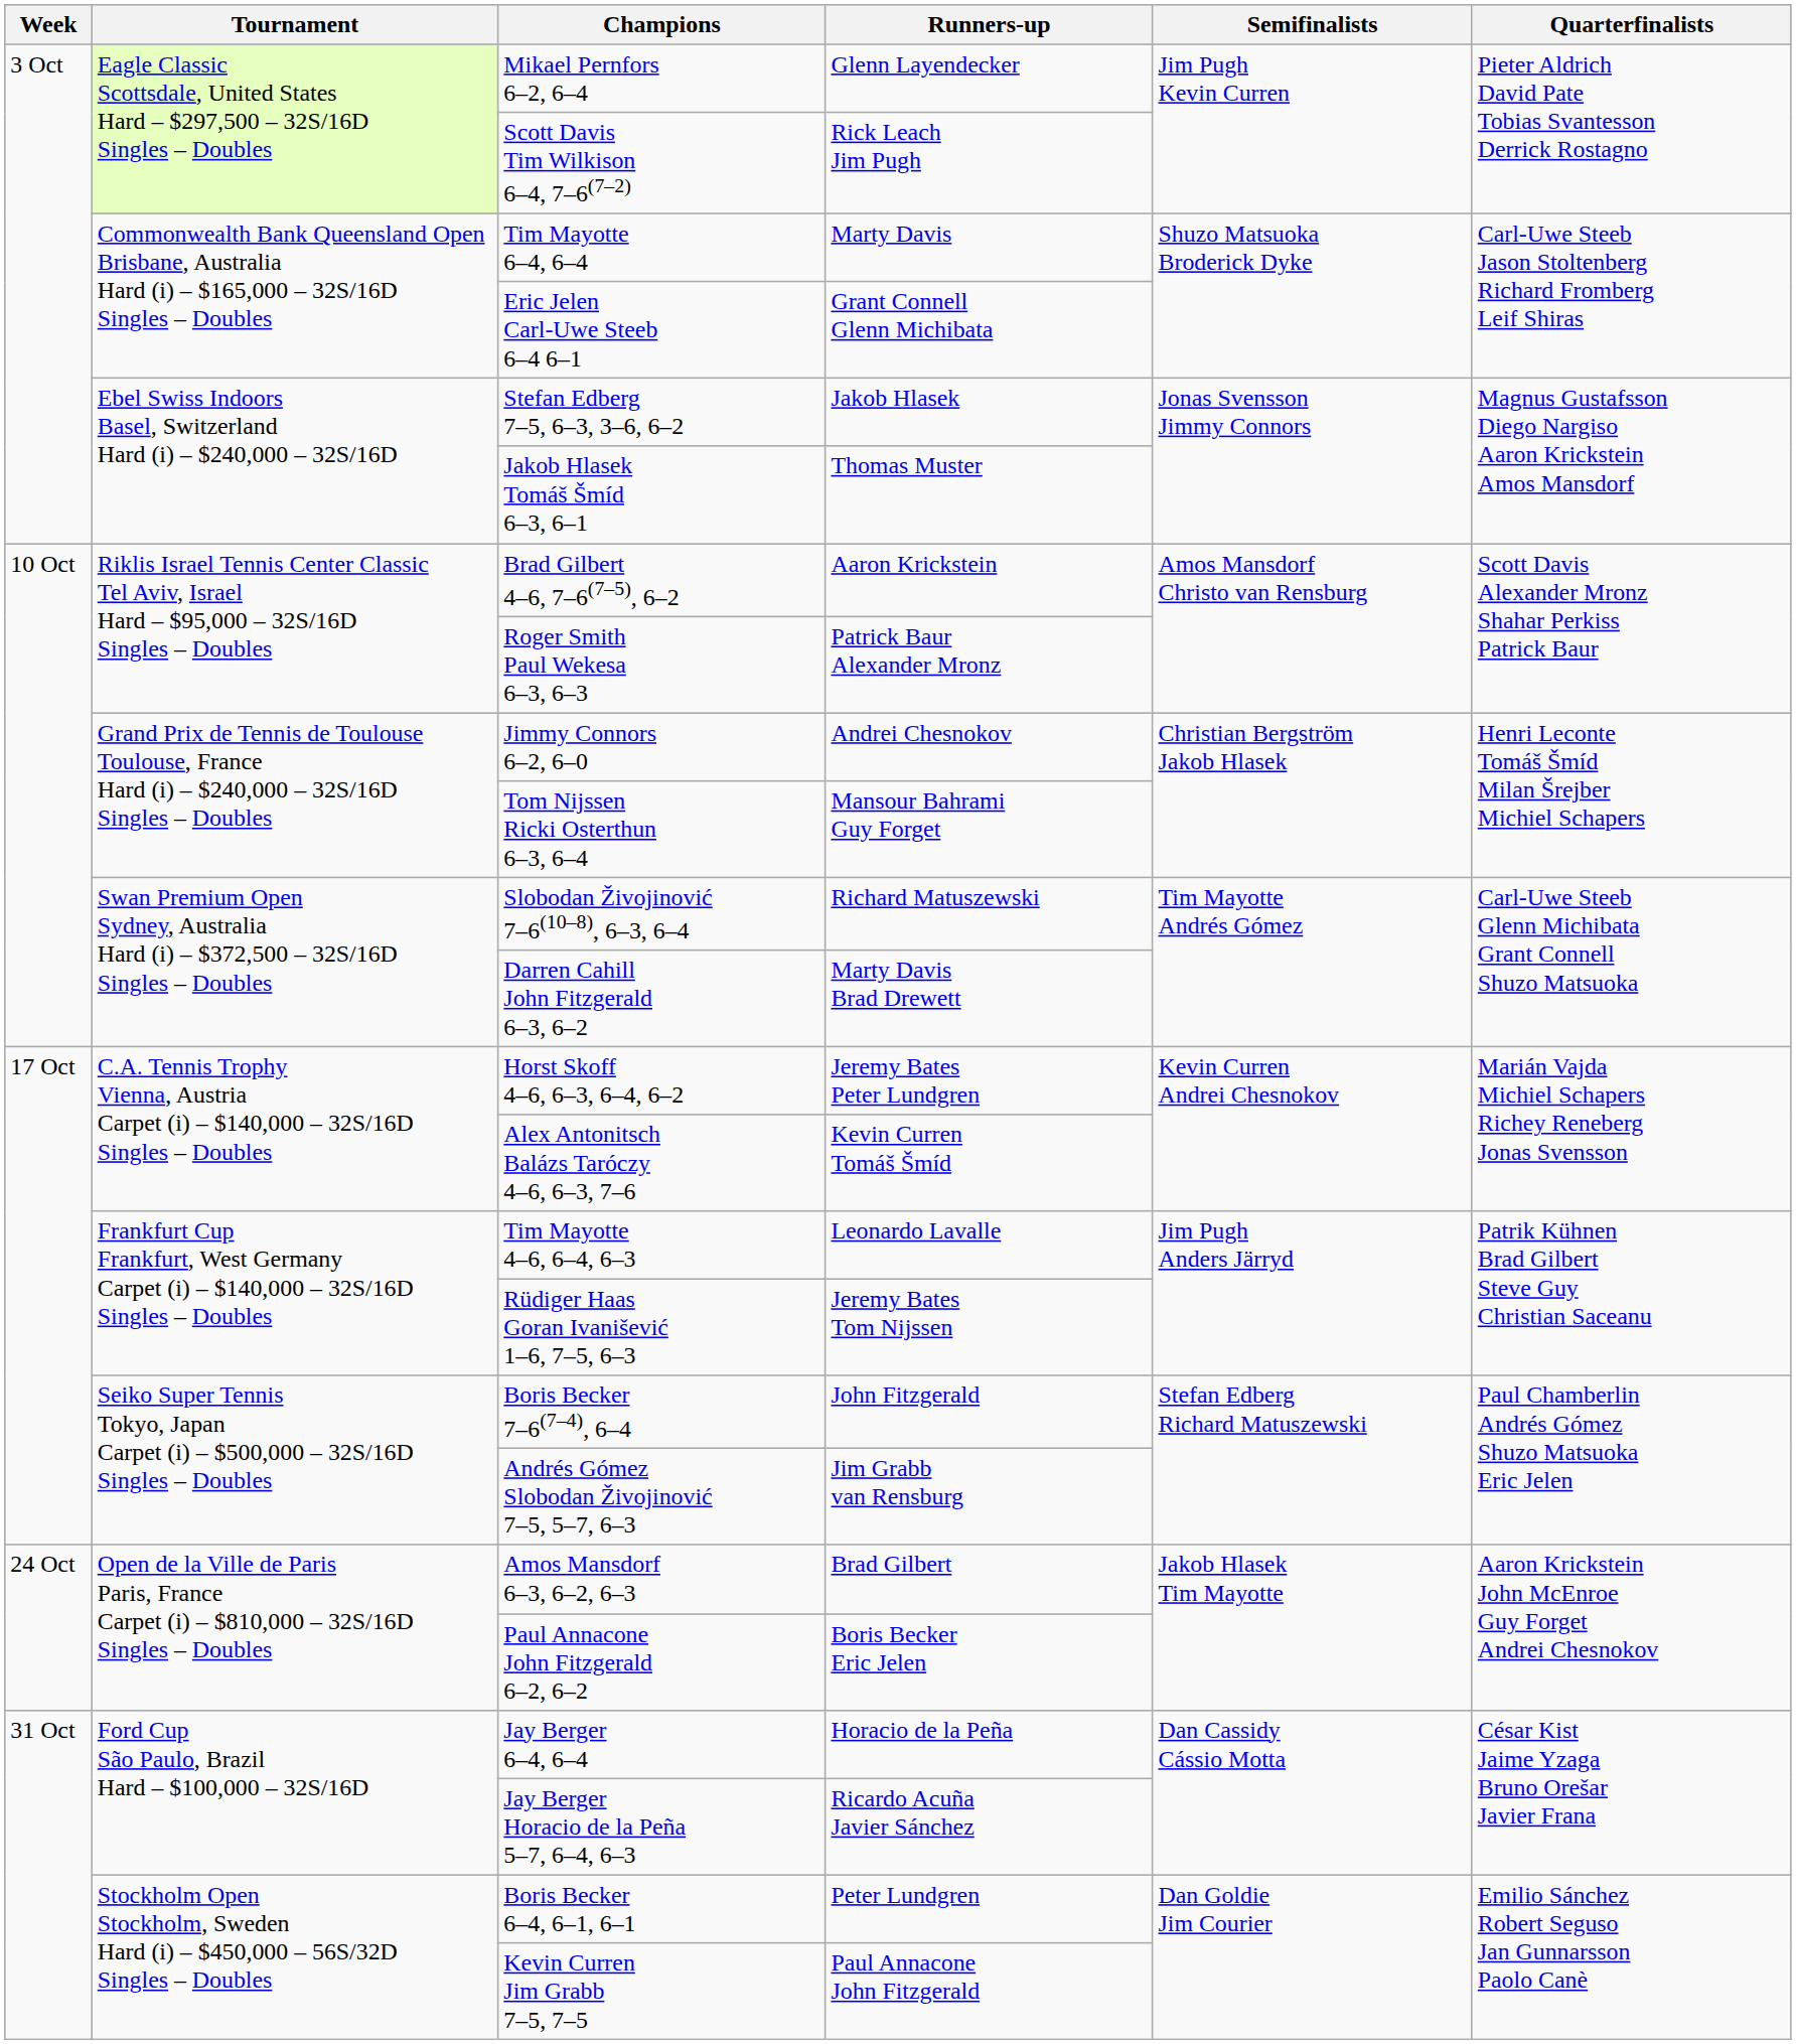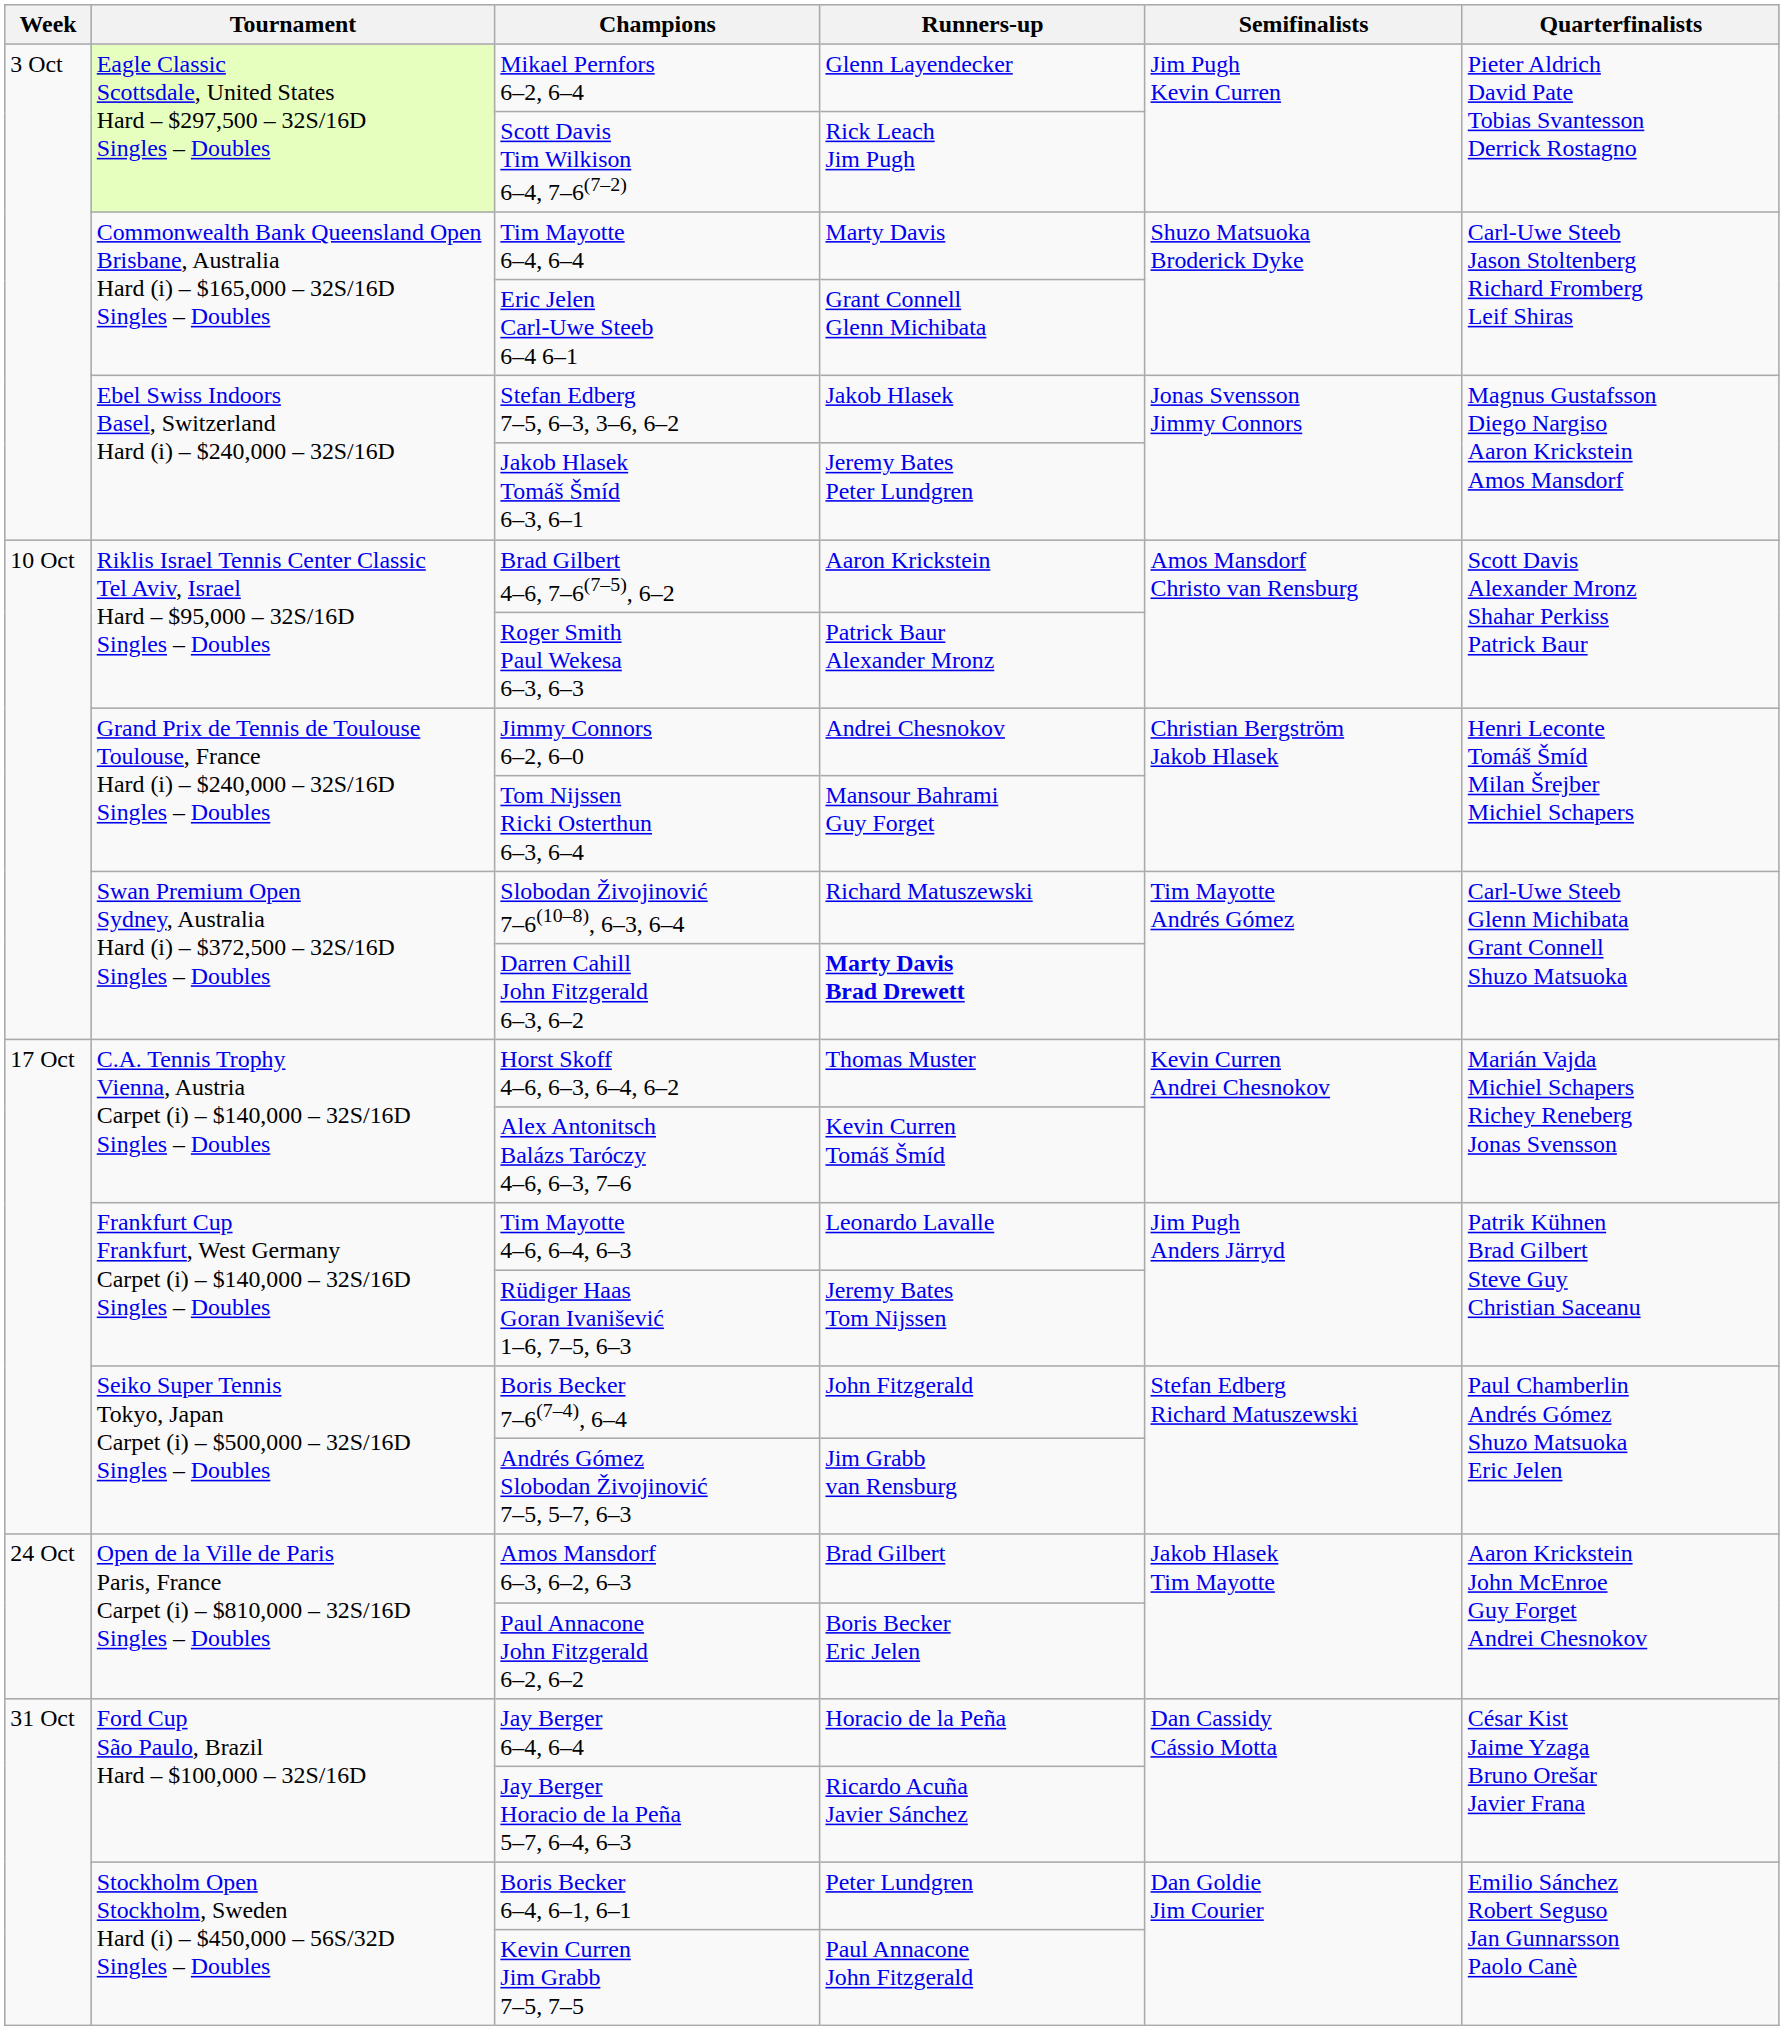 <table class=wikitable style=font-size:95%>
 <tr>
 <th style="width:48px;">Week</th>
 <th style="width:250px;">Tournament</th>
 <th style="width:200px;">Champions</th>
 <th style="width:200px;">Runners-up</th>
 <th style="width:195px;">Semifinalists</th>
 <th style="width:195px;">Quarterfinalists</th>
 </tr>
 <tr valign=top>
 <td rowspan=6>3 Oct</td>
 <td style="background:#E6FFBF;" rowspan=2><a href='#'>Eagle Classic</a><br> <a href='#'>Scottsdale</a>, United States <br> Hard – $297,500 – 32S/16D <br> <a href='#'>Singles</a> – <a href='#'>Doubles</a></td>
 <td> <a href='#'>Mikael Pernfors</a><br> 6–2, 6–4</td>
 <td> <a href='#'>Glenn Layendecker</a></td>
 <td rowspan=2> <a href='#'>Jim Pugh</a><br> <a href='#'>Kevin Curren</a></td>
 <td rowspan=2> <a href='#'>Pieter Aldrich</a><br> <a href='#'>David Pate</a><br> <a href='#'>Tobias Svantesson</a><br> <a href='#'>Derrick Rostagno</a></td>
 </tr>
 <tr valign=top>
 <td> <a href='#'>Scott Davis</a><br> <a href='#'>Tim Wilkison</a><br> 6–4, 7–6<sup>(7–2)</sup></td>
 <td> <a href='#'>Rick Leach</a><br> <a href='#'>Jim Pugh</a></td>
 </tr>
 <tr valign=top>
 <td rowspan=2><a href='#'>Commonwealth Bank Queensland Open</a><br> <a href='#'>Brisbane</a>, Australia<br>Hard (i) – $165,000 – 32S/16D <br> <a href='#'>Singles</a> – <a href='#'>Doubles</a></td>
 <td> <a href='#'>Tim Mayotte</a><br> 6–4, 6–4</td>
 <td> <a href='#'>Marty Davis</a></td>
 <td rowspan=2> <a href='#'>Shuzo Matsuoka</a><br> <a href='#'>Broderick Dyke</a></td>
 <td rowspan=2> <a href='#'>Carl-Uwe Steeb</a><br> <a href='#'>Jason Stoltenberg</a><br> <a href='#'>Richard Fromberg</a><br> <a href='#'>Leif Shiras</a></td>
 </tr>
 <tr valign=top>
 <td> <a href='#'>Eric Jelen</a><br> <a href='#'>Carl-Uwe Steeb</a><br> 6–4 6–1</td>
 <td> <a href='#'>Grant Connell</a><br> <a href='#'>Glenn Michibata</a></td>
 </tr>
 <tr valign=top>
 <td rowspan=2><a href='#'>Ebel Swiss Indoors</a><br><a href='#'>Basel</a>, Switzerland<br>Hard (i) – $240,000 – 32S/16D <br></td>
 <td> <a href='#'>Stefan Edberg</a><br> 7–5, 6–3, 3–6, 6–2</td>
 <td> <a href='#'>Jakob Hlasek</a></td>
 <td rowspan=2> <a href='#'>Jonas Svensson</a><br> <a href='#'>Jimmy Connors</a></td>
 <td rowspan=2> <a href='#'>Magnus Gustafsson</a><br> <a href='#'>Diego Nargiso</a><br> <a href='#'>Aaron Krickstein</a><br> <a href='#'>Amos Mansdorf</a></td>
 </tr>
 <tr valign=top>
 <td> <a href='#'>Jakob Hlasek</a><br> <a href='#'>Tomáš Šmíd</a><br> 6–3, 6–1</td>
-<td> <a href='#'>Thomas Muster</a></td>
+<td> <a href='#'>Jeremy Bates</a><br> <a href='#'>Peter Lundgren</a></td>
 </tr>
 <tr valign=top>
 <td rowspan=6>10 Oct</td>
 <td rowspan=2><a href='#'>Riklis Israel Tennis Center Classic</a><br> <a href='#'>Tel Aviv</a>, <a href='#'>Israel</a><br>Hard – $95,000 – 32S/16D <br> <a href='#'>Singles</a> – <a href='#'>Doubles</a></td>
 <td> <a href='#'>Brad Gilbert</a><br> 4–6, 7–6<sup>(7–5)</sup>, 6–2</td>
 <td> <a href='#'>Aaron Krickstein</a></td>
 <td rowspan=2> <a href='#'>Amos Mansdorf</a><br> <a href='#'>Christo van Rensburg</a></td>
 <td rowspan=2> <a href='#'>Scott Davis</a><br> <a href='#'>Alexander Mronz</a><br> <a href='#'>Shahar Perkiss</a><br> <a href='#'>Patrick Baur</a></td>
 </tr>
 <tr valign=top>
 <td> <a href='#'>Roger Smith</a><br> <a href='#'>Paul Wekesa</a><br> 6–3, 6–3</td>
 <td> <a href='#'>Patrick Baur</a><br> <a href='#'>Alexander Mronz</a></td>
 </tr>
 <tr valign=top>
 <td rowspan=2><a href='#'>Grand Prix de Tennis de Toulouse</a><br> <a href='#'>Toulouse</a>, France<br>Hard (i) – $240,000 – 32S/16D <br> <a href='#'>Singles</a> – <a href='#'>Doubles</a></td>
 <td> <a href='#'>Jimmy Connors</a><br> 6–2, 6–0</td>
 <td> <a href='#'>Andrei Chesnokov</a></td>
 <td rowspan=2> <a href='#'>Christian Bergström</a><br> <a href='#'>Jakob Hlasek</a></td>
 <td rowspan=2> <a href='#'>Henri Leconte</a><br> <a href='#'>Tomáš Šmíd</a><br> <a href='#'>Milan Šrejber</a><br> <a href='#'>Michiel Schapers</a></td>
 </tr>
 <tr valign=top>
 <td> <a href='#'>Tom Nijssen</a><br> <a href='#'>Ricki Osterthun</a><br> 6–3, 6–4</td>
 <td> <a href='#'>Mansour Bahrami</a><br> <a href='#'>Guy Forget</a></td>
 </tr>
 <tr valign=top>
 <td rowspan=2><a href='#'>Swan Premium Open</a><br> <a href='#'>Sydney</a>, Australia<br>Hard (i) – $372,500 – 32S/16D <br><a href='#'>Singles</a> – <a href='#'>Doubles</a></td>
 <td> <a href='#'>Slobodan Živojinović</a><br> 7–6<sup>(10–8)</sup>, 6–3, 6–4</td>
 <td> <a href='#'>Richard Matuszewski</a></td>
 <td rowspan=2> <a href='#'>Tim Mayotte</a><br> <a href='#'>Andrés Gómez</a></td>
 <td rowspan=2> <a href='#'>Carl-Uwe Steeb</a><br> <a href='#'>Glenn Michibata</a><br> <a href='#'>Grant Connell</a><br> <a href='#'>Shuzo Matsuoka</a></td>
 </tr>
 <tr valign=top>
 <td> <a href='#'>Darren Cahill</a><br> <a href='#'>John Fitzgerald</a><br> 6–3, 6–2</td>
-<td> <a href='#'>Marty Davis</a><br> <a href='#'>Brad Drewett</a></td>
+<td><strong> <a href='#'>Marty Davis</a><br> <a href='#'>Brad Drewett</a></strong></td>
 </tr>
 <tr valign=top>
 <td rowspan=6>17 Oct</td>
 <td rowspan=2><a href='#'>C.A. Tennis Trophy</a><br> <a href='#'>Vienna</a>, Austria<br>Carpet (i) – $140,000 – 32S/16D <br> <a href='#'>Singles</a> – <a href='#'>Doubles</a></td>
 <td> <a href='#'>Horst Skoff</a><br> 4–6, 6–3, 6–4, 6–2</td>
-<td> <a href='#'>Jeremy Bates</a><br> <a href='#'>Peter Lundgren</a></td>
+<td> <a href='#'>Thomas Muster</a></td>
 <td rowspan=2> <a href='#'>Kevin Curren</a><br> <a href='#'>Andrei Chesnokov</a></td>
 <td rowspan=2> <a href='#'>Marián Vajda</a><br> <a href='#'>Michiel Schapers</a><br> <a href='#'>Richey Reneberg</a><br> <a href='#'>Jonas Svensson</a></td>
 </tr>
 <tr valign=top>
 <td> <a href='#'>Alex Antonitsch</a><br> <a href='#'>Balázs Taróczy</a><br> 4–6, 6–3, 7–6</td>
 <td> <a href='#'>Kevin Curren</a><br> <a href='#'>Tomáš Šmíd</a></td>
 </tr>
 <tr valign=top>
 <td rowspan=2><a href='#'>Frankfurt Cup</a><br> <a href='#'>Frankfurt</a>, West Germany<br>Carpet (i) – $140,000 – 32S/16D <br> <a href='#'>Singles</a> – <a href='#'>Doubles</a></td>
 <td> <a href='#'>Tim Mayotte</a><br> 4–6, 6–4, 6–3</td>
 <td> <a href='#'>Leonardo Lavalle</a></td>
 <td rowspan=2> <a href='#'>Jim Pugh</a><br> <a href='#'>Anders Järryd</a></td>
 <td rowspan=2> <a href='#'>Patrik Kühnen</a><br> <a href='#'>Brad Gilbert</a><br> <a href='#'>Steve Guy</a><br> <a href='#'>Christian Saceanu</a></td>
 </tr>
 <tr valign=top>
 <td> <a href='#'>Rüdiger Haas</a><br> <a href='#'>Goran Ivanišević</a><br> 1–6, 7–5, 6–3</td>
 <td> <a href='#'>Jeremy Bates</a><br> <a href='#'>Tom Nijssen</a></td>
 </tr>
 <tr valign=top>
 <td rowspan=2><a href='#'>Seiko Super Tennis</a><br> Tokyo, Japan<br>Carpet (i) – $500,000 – 32S/16D <br> <a href='#'>Singles</a> – <a href='#'>Doubles</a></td>
 <td> <a href='#'>Boris Becker</a><br> 7–6<sup>(7–4)</sup>, 6–4</td>
 <td> <a href='#'>John Fitzgerald</a></td>
 <td rowspan=2> <a href='#'>Stefan Edberg</a><br> <a href='#'>Richard Matuszewski</a></td>
 <td rowspan=2> <a href='#'>Paul Chamberlin</a><br> <a href='#'>Andrés Gómez</a><br> <a href='#'>Shuzo Matsuoka</a><br> <a href='#'>Eric Jelen</a></td>
 </tr>
 <tr valign=top>
 <td> <a href='#'>Andrés Gómez</a><br> <a href='#'>Slobodan Živojinović</a><br> 7–5, 5–7, 6–3</td>
 <td> <a href='#'>Jim Grabb</a><br> <a href='#'>van Rensburg</a></td>
 </tr>
 <tr valign=top>
 <td rowspan=2>24 Oct</td>
 <td rowspan=2><a href='#'>Open de la Ville de Paris</a><br> Paris, France<br>Carpet (i) – $810,000 – 32S/16D <br><a href='#'>Singles</a> – <a href='#'>Doubles</a></td>
 <td> <a href='#'>Amos Mansdorf</a><br> 6–3, 6–2, 6–3</td>
 <td> <a href='#'>Brad Gilbert</a></td>
 <td rowspan=2> <a href='#'>Jakob Hlasek</a><br> <a href='#'>Tim Mayotte</a></td>
 <td rowspan=2> <a href='#'>Aaron Krickstein</a><br> <a href='#'>John McEnroe</a><br> <a href='#'>Guy Forget</a><br> <a href='#'>Andrei Chesnokov</a></td>
 </tr>
 <tr valign=top>
 <td> <a href='#'>Paul Annacone</a><br> <a href='#'>John Fitzgerald</a><br> 6–2, 6–2</td>
 <td> <a href='#'>Boris Becker</a> <br>  <a href='#'>Eric Jelen</a></td>
 </tr>
 <tr valign=top>
 <td rowspan=4>31 Oct</td>
 <td rowspan=2><a href='#'>Ford Cup</a><br> <a href='#'>São Paulo</a>, Brazil<br>Hard – $100,000 – 32S/16D <br></td>
 <td> <a href='#'>Jay Berger</a><br> 6–4, 6–4</td>
 <td> <a href='#'>Horacio de la Peña</a></td>
 <td rowspan=2> <a href='#'>Dan Cassidy</a><br> <a href='#'>Cássio Motta</a></td>
 <td rowspan=2> <a href='#'>César Kist</a><br> <a href='#'>Jaime Yzaga</a><br> <a href='#'>Bruno Orešar</a><br> <a href='#'>Javier Frana</a></td>
 </tr>
 <tr valign=top>
 <td> <a href='#'>Jay Berger</a><br> <a href='#'>Horacio de la Peña</a><br> 5–7, 6–4, 6–3</td>
 <td> <a href='#'>Ricardo Acuña</a><br> <a href='#'>Javier Sánchez</a></td>
 </tr>
 <tr valign=top>
 <td rowspan=2><a href='#'>Stockholm Open</a><br><a href='#'>Stockholm</a>, Sweden<br>Hard (i) – $450,000 – 56S/32D <br> <a href='#'>Singles</a> – <a href='#'>Doubles</a></td>
 <td> <a href='#'>Boris Becker</a><br> 6–4, 6–1, 6–1</td>
 <td> <a href='#'>Peter Lundgren</a></td>
 <td rowspan=2> <a href='#'>Dan Goldie</a><br> <a href='#'>Jim Courier</a></td>
 <td rowspan=2> <a href='#'>Emilio Sánchez</a><br> <a href='#'>Robert Seguso</a><br> <a href='#'>Jan Gunnarsson</a><br> <a href='#'>Paolo Canè</a></td>
 </tr>
 <tr valign=top>
 <td> <a href='#'>Kevin Curren</a><br> <a href='#'>Jim Grabb</a><br> 7–5, 7–5</td>
 <td> <a href='#'>Paul Annacone</a><br> <a href='#'>John Fitzgerald</a></td>
 </tr>
 </table>
